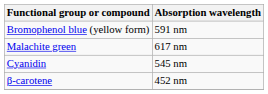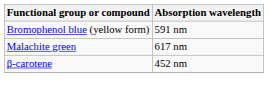 <table class="wikitable">
 <tr>
 <th>Functional group or compound</th>
 <th>Absorption wavelength</th>
 </tr>
 <tr>
 <td><a href='#'>Bromophenol blue</a> (yellow form)</td>
 <td>591 nm</td>
 </tr>
 <tr>
 <td><a href='#'>Malachite green</a></td>
 <td>617 nm</td>
 </tr>
 <tr>
-<td><a href='#'>Cyanidin</a></td>
-<td>545 nm</td>
-</tr>
-<tr>
 <td><a href='#'>β-carotene</a></td>
 <td>452 nm</td>
 </tr>
 <tr>
 </tr>
 </table>
